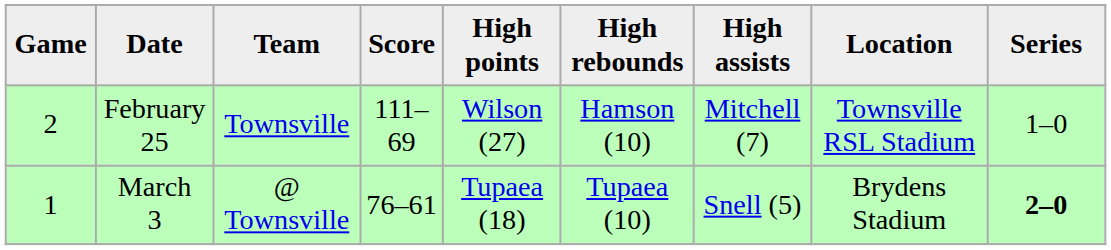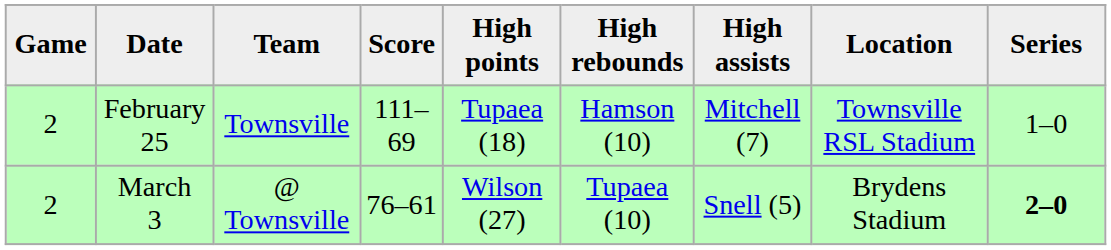 <table class="wikitable" style="font-size:90%; text-align: center; width: 90%; margin:1em auto;">
 <tr>
 <th style="background:#eee; width: 5%;">Game</th>
 <th style="background:#eee; width: 5%;">Date</th>
 <th style="background:#eee; width: 10%;">Team</th>
 <th style="background:#eee; width: 5%;">Score</th>
 <th style="background:#eee; width: 10%;">High points</th>
 <th style="background:#eee; width: 10%;">High rebounds</th>
 <th style="background:#eee; width: 10%;">High assists</th>
 <th style="background:#eee; width: 15%;">Location</th>
 <th style="background:#eee; width: 10%;">Series</th>
 </tr>
 <tr style= "background:#bfb;">
 <td>2</td>
 <td>February <br> 25</td>
 <td><a href='#'>Townsville</a></td>
 <td>111–69</td>
-<td><a href='#'>Wilson</a> (27)</td>
+<td><a href='#'>Tupaea</a> (18)</td>
 <td><a href='#'>Hamson</a> (10)</td>
 <td><a href='#'>Mitchell</a> (7)</td>
 <td><a href='#'>Townsville RSL Stadium</a></td>
 <td>1–0</td>
 </tr>
 <tr style= "background:#bfb;">
-<td>1</td>
+<td>2</td>
 <td>March <br> 3</td>
 <td>@ <a href='#'>Townsville</a></td>
 <td>76–61</td>
-<td><a href='#'>Tupaea</a> (18)</td>
+<td><a href='#'>Wilson</a> (27)</td>
 <td><a href='#'>Tupaea</a> (10)</td>
 <td><a href='#'>Snell</a> (5)</td>
 <td>Brydens Stadium</td>
 <td><strong>2–0</strong></td>
 </tr>
 </table>
